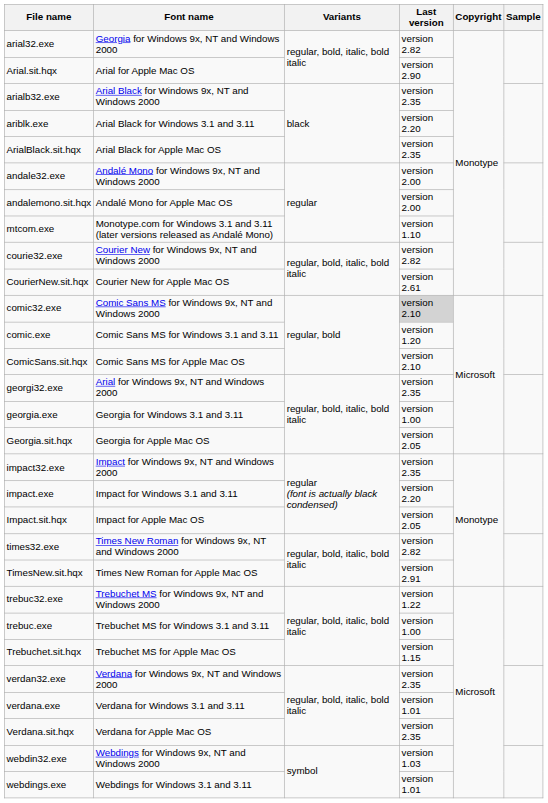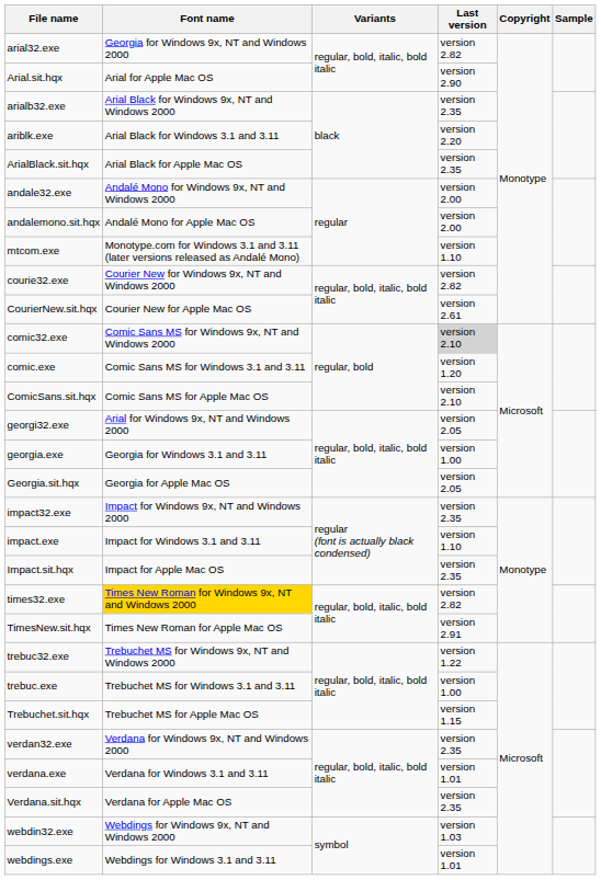 <table class="wikitable sortable" width="100%">
 <tr>
 <th>File name</th>
 <th>Font name</th>
 <th>Variants</th>
 <th>Last version</th>
 <th>Copyright</th>
 <th>Sample</th>
 </tr>
 <tr>
 <td>arial32.exe</td>
 <td><a href='#'>Georgia</a> for Windows 9x, NT and Windows 2000</td>
 <td rowspan="2">regular, bold, italic, bold italic</td>
 <td>version 2.82</td>
 <td rowspan="10">Monotype</td>
 <td rowspan="2"></td>
 </tr>
 <tr>
 <td>Arial.sit.hqx</td>
 <td>Arial for Apple Mac OS</td>
 <td>version 2.90</td>
 </tr>
 <tr>
 <td>arialb32.exe</td>
 <td><a href='#'>Arial Black</a> for Windows 9x, NT and Windows 2000</td>
 <td rowspan="3">black</td>
 <td>version 2.35</td>
 <td rowspan="3"></td>
 </tr>
 <tr>
 <td>ariblk.exe</td>
 <td>Arial Black for Windows 3.1 and 3.11</td>
 <td>version 2.20</td>
 </tr>
 <tr>
 <td>ArialBlack.sit.hqx</td>
 <td>Arial Black for Apple Mac OS</td>
 <td>version 2.35</td>
 </tr>
 <tr>
 <td>andale32.exe</td>
 <td><a href='#'>Andalé Mono</a> for Windows 9x, NT and Windows 2000</td>
 <td rowspan="3">regular</td>
 <td>version 2.00</td>
 <td rowspan="3"></td>
 </tr>
 <tr>
 <td>andalemono.sit.hqx</td>
 <td>Andalé Mono for Apple Mac OS</td>
 <td>version 2.00</td>
 </tr>
 <tr>
 <td>mtcom.exe</td>
 <td>Monotype.com for Windows 3.1 and 3.11<br>(later versions released as Andalé Mono)</td>
 <td>version 1.10</td>
 </tr>
 <tr>
 <td>courie32.exe</td>
 <td><a href='#'>Courier New</a> for Windows 9x, NT and Windows 2000</td>
 <td rowspan="2">regular, bold, italic, bold italic</td>
 <td>version 2.82</td>
 <td rowspan="2"></td>
 </tr>
 <tr>
 <td>CourierNew.sit.hqx</td>
 <td>Courier New for Apple Mac OS</td>
 <td>version 2.61</td>
 </tr>
 <tr>
 <td>comic32.exe</td>
 <td><a href='#'>Comic Sans MS</a> for Windows 9x, NT and Windows 2000</td>
 <td rowspan="3">regular, bold</td>
 <td style="background: lightgrey;">version 2.10</td>
 <td rowspan="6">Microsoft</td>
 <td rowspan="3"></td>
 </tr>
 <tr>
 <td>comic.exe</td>
 <td>Comic Sans MS for Windows 3.1 and 3.11</td>
 <td>version 1.20</td>
 </tr>
 <tr>
 <td>ComicSans.sit.hqx</td>
 <td>Comic Sans MS for Apple Mac OS</td>
 <td>version 2.10</td>
 </tr>
 <tr>
 <td>georgi32.exe</td>
 <td><a href='#'>Arial</a> for Windows 9x, NT and Windows 2000</td>
 <td rowspan="3">regular, bold, italic, bold italic</td>
-<td>version 2.35</td>
+<td>version 2.05</td>
 <td rowspan="3"></td>
 </tr>
 <tr>
 <td>georgia.exe</td>
 <td>Georgia for Windows 3.1 and 3.11</td>
 <td>version 1.00</td>
 </tr>
 <tr>
 <td>Georgia.sit.hqx</td>
 <td>Georgia for Apple Mac OS</td>
 <td>version 2.05</td>
 </tr>
 <tr>
 <td>impact32.exe</td>
 <td><a href='#'>Impact</a> for Windows 9x, NT and Windows 2000</td>
 <td rowspan="3">regular <br><em>(font is actually black condensed)</em></td>
 <td>version 2.35</td>
 <td rowspan="5">Monotype</td>
 <td rowspan="3"></td>
 </tr>
 <tr>
 <td>impact.exe</td>
 <td>Impact for Windows 3.1 and 3.11</td>
-<td>version 2.20</td>
+<td>version 1.10</td>
 </tr>
 <tr>
 <td>Impact.sit.hqx</td>
 <td>Impact for Apple Mac OS</td>
-<td>version 2.05</td>
+<td>version 2.35</td>
 </tr>
 <tr>
 <td>times32.exe</td>
-<td><a href='#'>Times New Roman</a> for Windows 9x, NT and Windows 2000</td>
+<td style="background: gold;"><a href='#'>Times New Roman</a> for Windows 9x, NT and Windows 2000</td>
 <td rowspan="2">regular, bold, italic, bold italic</td>
 <td>version 2.82</td>
 <td rowspan="2"></td>
 </tr>
 <tr>
 <td>TimesNew.sit.hqx</td>
 <td>Times New Roman for Apple Mac OS</td>
 <td>version 2.91</td>
 </tr>
 <tr>
 <td>trebuc32.exe</td>
 <td><a href='#'>Trebuchet MS</a> for Windows 9x, NT and Windows 2000</td>
 <td rowspan="3">regular, bold, italic, bold italic</td>
 <td>version 1.22</td>
 <td rowspan="8">Microsoft</td>
 <td rowspan="3"></td>
 </tr>
 <tr>
 <td>trebuc.exe</td>
 <td>Trebuchet MS for Windows 3.1 and 3.11</td>
 <td>version 1.00</td>
 </tr>
 <tr>
 <td>Trebuchet.sit.hqx</td>
 <td>Trebuchet MS for Apple Mac OS</td>
 <td>version 1.15</td>
 </tr>
 <tr>
 <td>verdan32.exe</td>
 <td><a href='#'>Verdana</a> for Windows 9x, NT and Windows 2000</td>
 <td rowspan="3">regular, bold, italic, bold italic</td>
 <td>version 2.35</td>
 <td rowspan="3"></td>
 </tr>
 <tr>
 <td>verdana.exe</td>
 <td>Verdana for Windows 3.1 and 3.11</td>
 <td>version 1.01</td>
 </tr>
 <tr>
 <td>Verdana.sit.hqx</td>
 <td>Verdana for Apple Mac OS</td>
 <td>version 2.35</td>
 </tr>
 <tr>
 <td>webdin32.exe</td>
 <td><a href='#'>Webdings</a> for Windows 9x, NT and Windows 2000</td>
 <td rowspan="2">symbol</td>
 <td>version 1.03</td>
 <td rowspan="2"></td>
 </tr>
 <tr>
 <td>webdings.exe</td>
 <td>Webdings for Windows 3.1 and 3.11</td>
 <td>version 1.01</td>
 </tr>
 </table>
